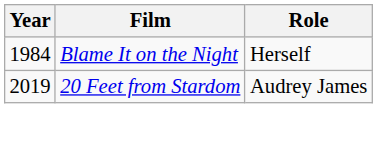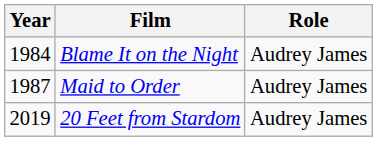 <table class="wikitable sortable">
 <tr>
 <th>Year</th>
 <th>Film</th>
 <th>Role</th>
 </tr>
 <tr>
 <td>1984</td>
 <td><em><a href='#'>Blame It on the Night</a></em></td>
-<td>Herself</td>
+<td>Audrey James</td>
+</tr>
+<tr>
+<td>1987</td>
+<td><em><a href='#'>Maid to Order</a></em></td>
+<td>Audrey James</td>
 </tr>
 <tr>
 <td>2019</td>
 <td><em><a href='#'>20 Feet from Stardom</a></em></td>
 <td>Audrey James</td>
 </tr>
 </table>
